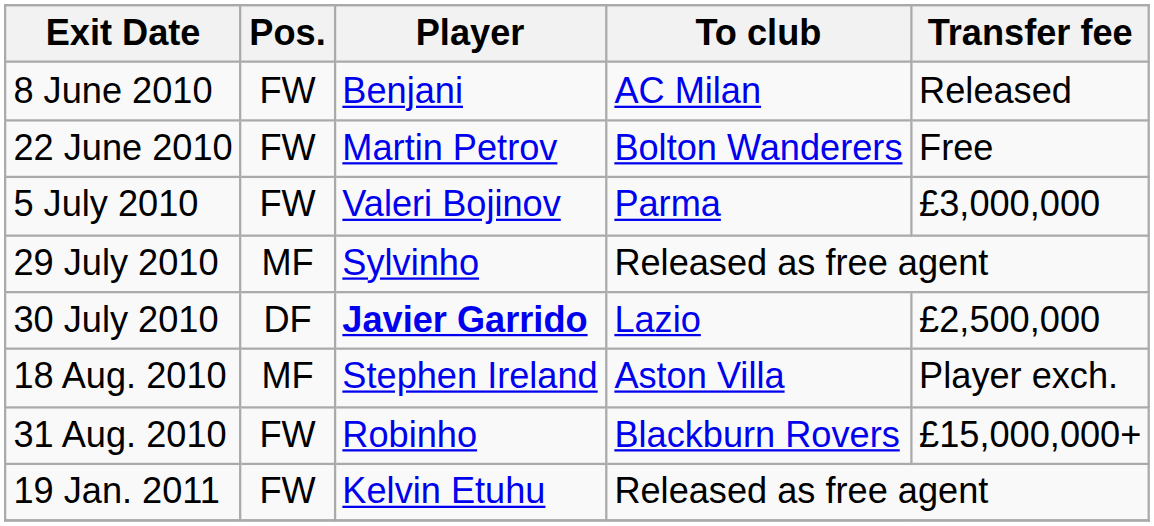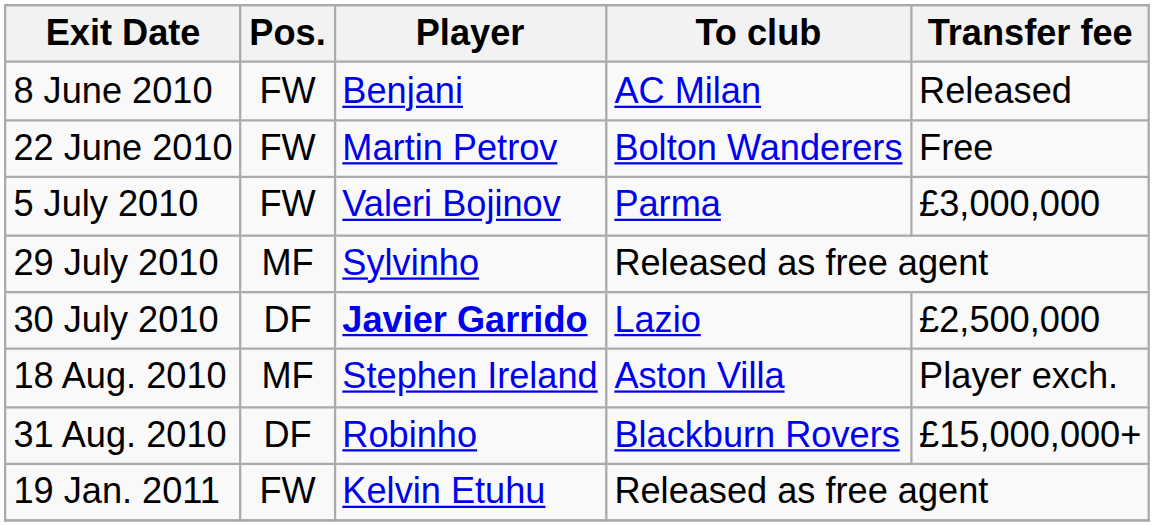 <table class="wikitable">
 <tr>
 </tr>
 <tr>
 <th>Exit Date</th>
 <th>Pos.</th>
 <th>Player</th>
 <th>To club</th>
 <th>Transfer fee</th>
 </tr>
 <tr>
 <td>8 June 2010</td>
 <td align="center">FW</td>
 <td> <a href='#'>Benjani</a></td>
 <td> <a href='#'>AC Milan</a></td>
 <td>Released</td>
 </tr>
 <tr>
 <td>22 June 2010</td>
 <td align="center">FW</td>
 <td> <a href='#'>Martin Petrov</a></td>
 <td> <a href='#'>Bolton Wanderers</a></td>
 <td>Free</td>
 </tr>
 <tr>
 <td>5 July 2010</td>
 <td align="center">FW</td>
 <td> <a href='#'>Valeri Bojinov</a></td>
 <td> <a href='#'>Parma</a></td>
 <td>£3,000,000</td>
 </tr>
 <tr>
 <td>29 July 2010</td>
 <td align="center">MF</td>
 <td> <a href='#'>Sylvinho</a></td>
 <td colspan="2">Released as free agent</td>
 </tr>
 <tr>
 <td>30 July 2010</td>
 <td align="center">DF</td>
 <td><strong> <a href='#'>Javier Garrido</a></strong></td>
 <td> <a href='#'>Lazio</a></td>
 <td>£2,500,000</td>
 </tr>
 <tr>
 <td>18 Aug. 2010</td>
 <td align="center">MF</td>
 <td> <a href='#'>Stephen Ireland</a></td>
 <td> <a href='#'>Aston Villa</a></td>
 <td>Player exch.</td>
 </tr>
 <tr>
 <td>31 Aug. 2010</td>
-<td align="center">FW</td>
+<td align="center">DF</td>
 <td> <a href='#'>Robinho</a></td>
 <td> <a href='#'>Blackburn Rovers</a></td>
 <td>£15,000,000+</td>
 </tr>
 <tr>
 <td>19 Jan. 2011</td>
 <td align="center">FW</td>
 <td> <a href='#'>Kelvin Etuhu</a></td>
 <td colspan="2">Released as free agent</td>
 </tr>
 <tr>
 </tr>
 </table>
